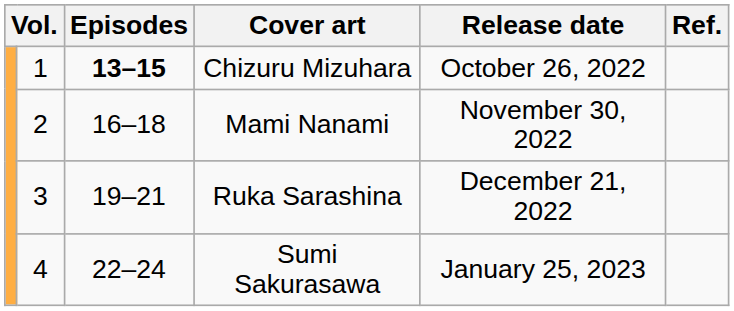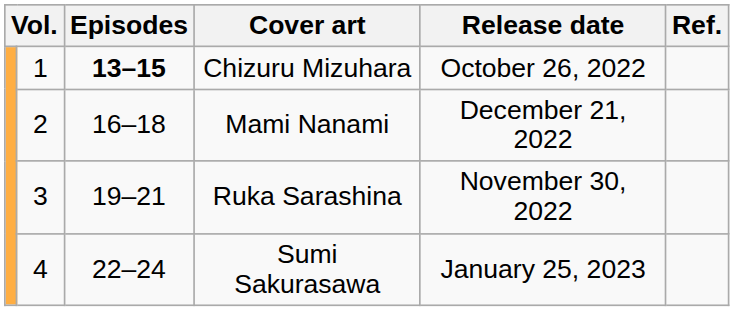 <table class="wikitable" style="text-align: center; width: 70%;">
 <tr>
 <th colspan="2">Vol.</th>
 <th>Episodes</th>
 <th>Cover art</th>
 <th>Release date</th>
 <th width="5%">Ref.</th>
 </tr>
 <tr>
 <td rowspan="4" width="1%" style="background: #FFAE42;"></td>
 <td>1</td>
 <td><strong>13–15</strong></td>
 <td>Chizuru Mizuhara</td>
 <td>October 26, 2022</td>
 <td></td>
 </tr>
 <tr>
 <td>2</td>
 <td>16–18</td>
 <td>Mami Nanami</td>
-<td>November 30, 2022</td>
+<td>December 21, 2022</td>
 <td></td>
 </tr>
 <tr>
 <td>3</td>
 <td>19–21</td>
 <td>Ruka Sarashina</td>
-<td>December 21, 2022</td>
+<td>November 30, 2022</td>
 <td></td>
 </tr>
 <tr>
 <td>4</td>
 <td>22–24</td>
 <td>Sumi Sakurasawa</td>
 <td>January 25, 2023</td>
 <td></td>
 </tr>
 </table>
